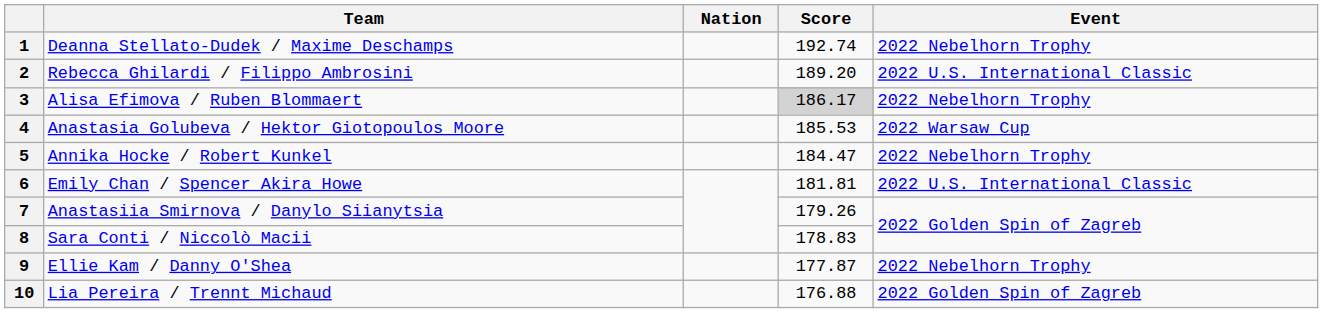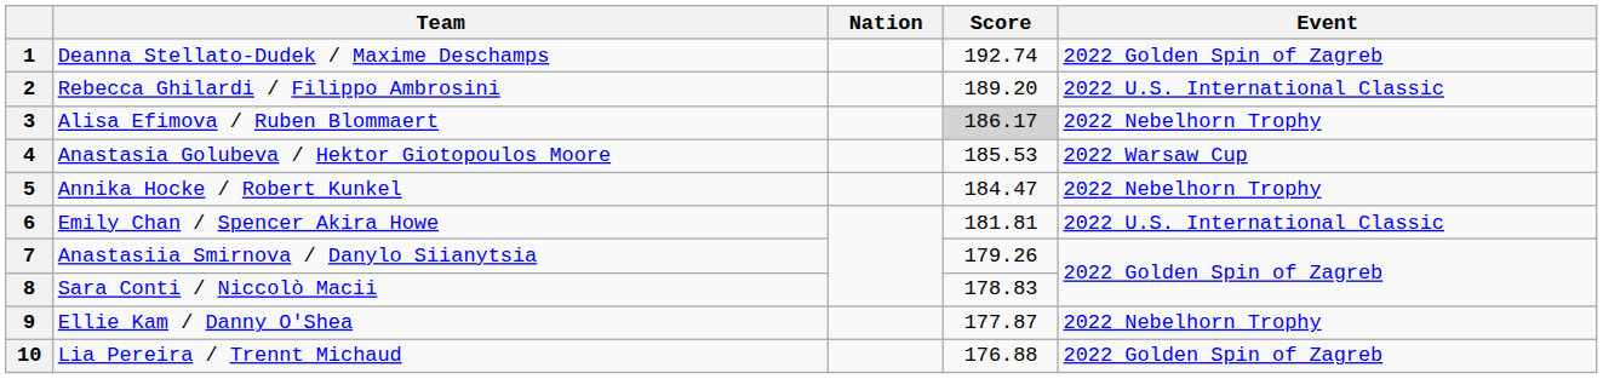 <table class="wikitable sortable" style="text-align:left; width:80%">
 <tr>
 <th scope="col"></th>
 <th scope="col">Team</th>
 <th scope="col">Nation</th>
 <th scope="col">Score</th>
 <th scope="col">Event</th>
 </tr>
 <tr>
 <th scope="row">1</th>
 <td><a href='#'>Deanna Stellato-Dudek</a> / <a href='#'>Maxime Deschamps</a></td>
 <td></td>
 <td style="text-align:center;">192.74</td>
-<td><a href='#'>2022 Nebelhorn Trophy</a></td>
+<td><a href='#'>2022 Golden Spin of Zagreb</a></td>
 </tr>
 <tr>
 <th scope="row">2</th>
 <td><a href='#'>Rebecca Ghilardi</a> / <a href='#'>Filippo Ambrosini</a></td>
 <td></td>
 <td style="text-align:center;">189.20</td>
 <td><a href='#'>2022 U.S. International Classic</a></td>
 </tr>
 <tr>
 <th scope="row">3</th>
 <td><a href='#'>Alisa Efimova</a> / <a href='#'>Ruben Blommaert</a></td>
 <td></td>
 <td style="background: lightgrey; text-align:center;">186.17</td>
 <td><a href='#'>2022 Nebelhorn Trophy</a></td>
 </tr>
 <tr>
 <th scope="row">4</th>
 <td><a href='#'>Anastasia Golubeva</a> / <a href='#'>Hektor Giotopoulos Moore</a></td>
 <td></td>
 <td style="text-align:center;">185.53</td>
 <td><a href='#'>2022 Warsaw Cup</a></td>
 </tr>
 <tr>
 <th scope="row">5</th>
 <td><a href='#'>Annika Hocke</a> / <a href='#'>Robert Kunkel</a></td>
 <td></td>
 <td style="text-align:center;">184.47</td>
 <td><a href='#'>2022 Nebelhorn Trophy</a></td>
 </tr>
 <tr>
 <th scope="row">6</th>
 <td><a href='#'>Emily Chan</a> / <a href='#'>Spencer Akira Howe</a></td>
 <td rowspan="3"></td>
 <td style="text-align:center;">181.81</td>
 <td><a href='#'>2022 U.S. International Classic</a></td>
 </tr>
 <tr>
 <th scope="row">7</th>
 <td><a href='#'>Anastasiia Smirnova</a> / <a href='#'>Danylo Siianytsia</a></td>
 <td style="text-align:center;">179.26</td>
 <td rowspan="2"><a href='#'>2022 Golden Spin of Zagreb</a></td>
 </tr>
 <tr>
 <th scope="row">8</th>
 <td><a href='#'>Sara Conti</a> / <a href='#'>Niccolò Macii</a></td>
 <td style="text-align:center;">178.83</td>
 </tr>
 <tr>
 <th scope="row">9</th>
 <td><a href='#'>Ellie Kam</a> / <a href='#'>Danny O'Shea</a></td>
 <td></td>
 <td style="text-align:center;">177.87</td>
 <td><a href='#'>2022 Nebelhorn Trophy</a></td>
 </tr>
 <tr>
 <th scope="row">10</th>
 <td><a href='#'>Lia Pereira</a> / <a href='#'>Trennt Michaud</a></td>
 <td></td>
 <td style="text-align:center;">176.88</td>
 <td><a href='#'>2022 Golden Spin of Zagreb</a></td>
 </tr>
 </table>
